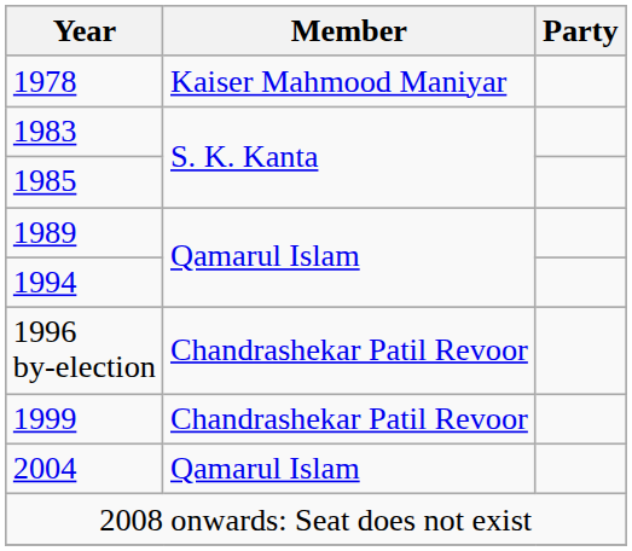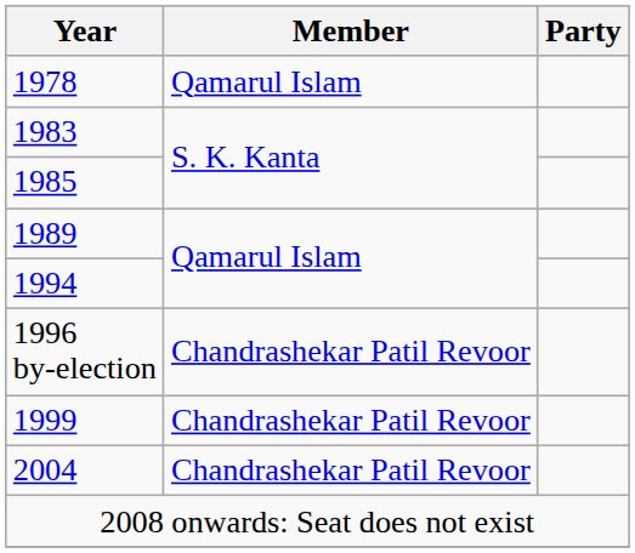 <table class="wikitable sortable">
 <tr>
 <th>Year</th>
 <th>Member</th>
 <th colspan="2">Party</th>
 </tr>
 <tr>
 <td><a href='#'>1978</a></td>
-<td><a href='#'>Kaiser Mahmood Maniyar</a></td>
+<td><a href='#'>Qamarul Islam</a></td>
 <td></td>
 </tr>
 <tr>
 <td><a href='#'>1983</a></td>
 <td rowspan=2><a href='#'>S. K. Kanta</a></td>
 <td></td>
 </tr>
 <tr>
 <td><a href='#'>1985</a></td>
 </tr>
 <tr>
 <td><a href='#'>1989</a></td>
 <td rowspan=2><a href='#'>Qamarul Islam</a></td>
 <td></td>
 </tr>
 <tr>
 <td><a href='#'>1994</a></td>
 <td></td>
 </tr>
 <tr>
 <td>1996<br>by-election</td>
 <td><a href='#'>Chandrashekar Patil Revoor</a></td>
 <td></td>
 </tr>
 <tr>
 <td><a href='#'>1999</a></td>
 <td><a href='#'>Chandrashekar Patil Revoor</a></td>
 <td></td>
 </tr>
 <tr>
 <td><a href='#'>2004</a></td>
-<td><a href='#'>Qamarul Islam</a></td>
+<td><a href='#'>Chandrashekar Patil Revoor</a></td>
 <td></td>
 </tr>
 <tr>
 <td colspan=4 align=center>2008 onwards: Seat does not exist</td>
 </tr>
 <tr>
 </tr>
 </table>
